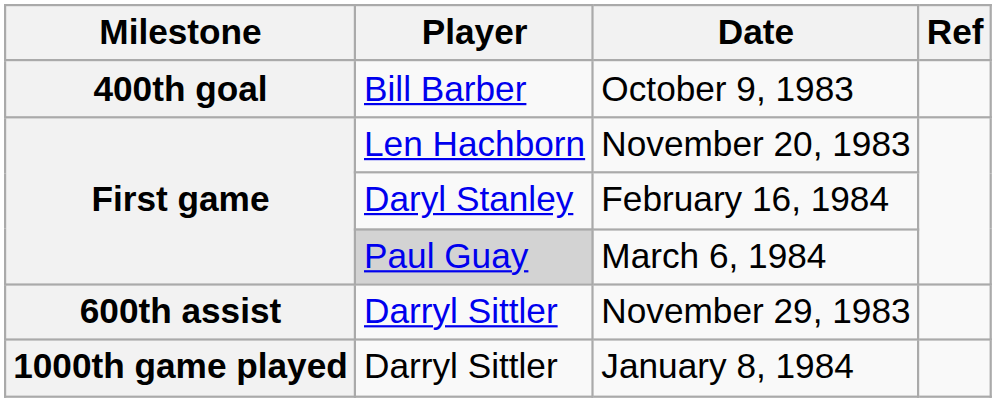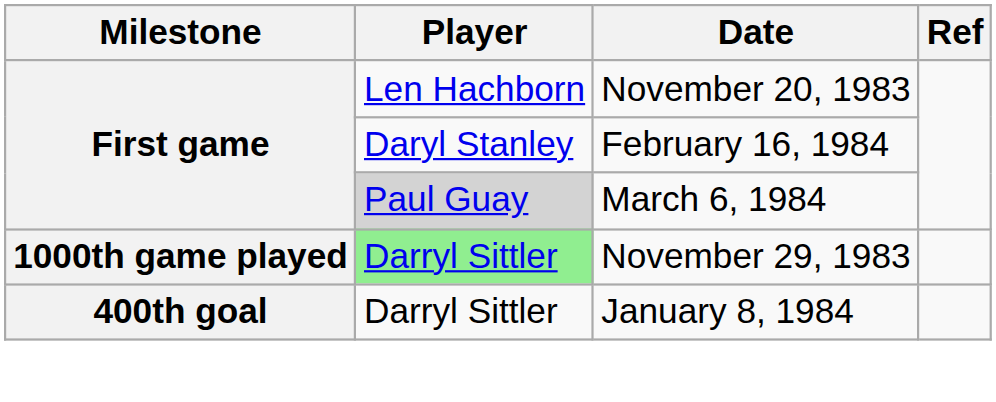 <table class="wikitable">
 <tr>
 <th scope="col">Milestone</th>
 <th scope="col">Player</th>
 <th scope="col">Date</th>
 <th scope="col">Ref</th>
-</tr>
-<tr>
-<th>400th goal</th>
-<td><a href='#'>Bill Barber</a></td>
-<td>October 9, 1983</td>
-<td></td>
 </tr>
 <tr>
 <th rowspan=3>First game</th>
 <td><a href='#'>Len Hachborn</a></td>
 <td>November 20, 1983</td>
 <td rowspan=3></td>
 </tr>
 <tr>
 <td><a href='#'>Daryl Stanley</a></td>
 <td>February 16, 1984</td>
 </tr>
 <tr>
 <td style="background: lightgrey;"><a href='#'>Paul Guay</a></td>
 <td>March 6, 1984</td>
 </tr>
 <tr>
-<th>600th assist</th>
-<td><a href='#'>Darryl Sittler</a></td>
+<th>1000th game played</th>
+<td style="background: lightgreen;"><a href='#'>Darryl Sittler</a></td>
 <td>November 29, 1983</td>
 <td></td>
 </tr>
 <tr>
-<th>1000th game played</th>
+<th>400th goal</th>
 <td>Darryl Sittler</td>
 <td>January 8, 1984</td>
 <td></td>
 </tr>
 </table>
